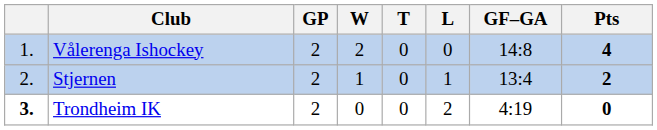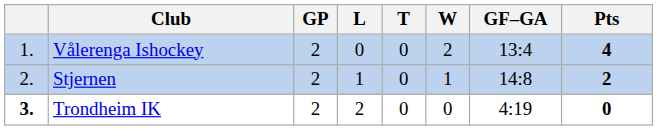 <table class="wikitable">
 <tr>
 <th width="30"></th>
 <th width="200">Club</th>
 <th width="30">GP</th>
+<th width="30">L</th>
+<th width="30">T</th>
 <th width="30">W</th>
-<th width="30">T</th>
-<th width="30">L</th>
 <th width="70">GF–GA</th>
 <th width="70">Pts</th>
 </tr>
 <tr bgcolor="#BCD2EE" align="center">
 <td>1.</td>
 <td align="left"><a href='#'>Vålerenga Ishockey</a></td>
 <td>2</td>
-<td>2</td>
 <td>0</td>
 <td>0</td>
-<td>14:8</td>
+<td>2</td>
+<td>13:4</td>
 <td><strong>4</strong></td>
 </tr>
 <tr bgcolor="#BCD2EE" align="center">
 <td>2.</td>
 <td align="left"><a href='#'>Stjernen</a></td>
 <td>2</td>
 <td>1</td>
 <td>0</td>
 <td>1</td>
-<td>13:4</td>
+<td>14:8</td>
 <td><strong>2</strong></td>
 </tr>
 <tr bgcolor="#FFFFFF" align="center">
 <td><strong>3.</strong></td>
 <td align="left"><a href='#'>Trondheim IK</a></td>
 <td>2</td>
+<td>2</td>
 <td>0</td>
 <td>0</td>
-<td>2</td>
 <td>4:19</td>
 <td><strong>0</strong></td>
 </tr>
 </table>
